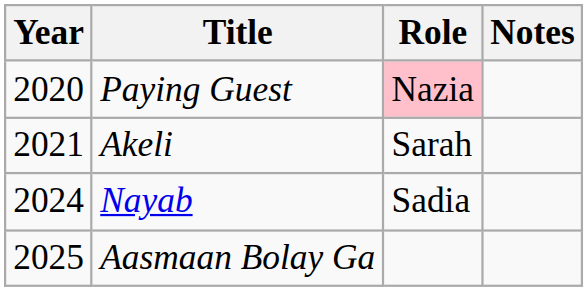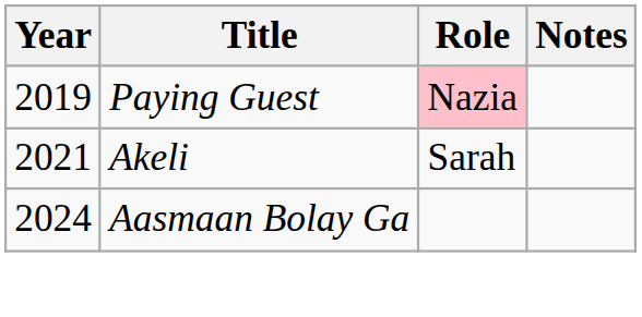 <table class="wikitable sortable plainrowheaders">
 <tr style="text-align:center;">
 <th scope="col">Year</th>
 <th scope="col">Title</th>
 <th scope="col">Role</th>
 <th scope="col">Notes</th>
 </tr>
 <tr>
-<td>2020</td>
+<td>2019</td>
 <td><em>Paying Guest</em></td>
 <td style="background: pink;">Nazia</td>
 <td></td>
 </tr>
 <tr>
 <td>2021</td>
 <td><em>Akeli</em></td>
 <td>Sarah</td>
 <td></td>
 </tr>
 <tr>
 <td>2024</td>
-<td><em><a href='#'>Nayab</a></em></td>
-<td>Sadia</td>
-<td></td>
-</tr>
-<tr>
-<td>2025</td>
 <td><em>Aasmaan Bolay Ga</em></td>
 <td></td>
 <td></td>
 </tr>
 </table>
